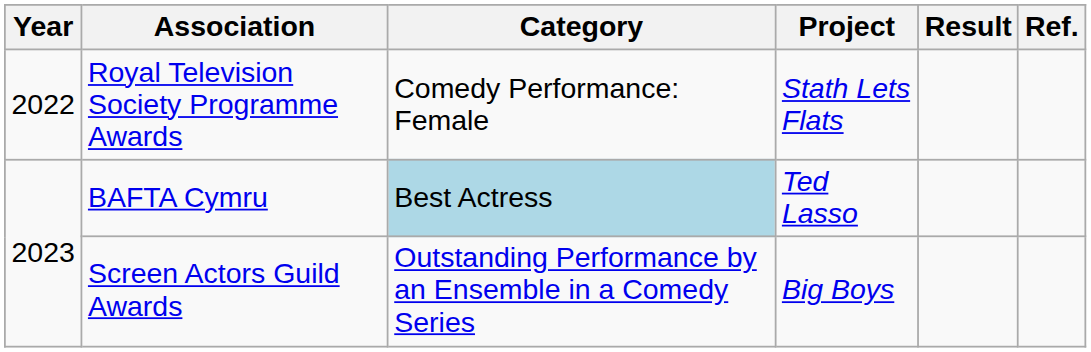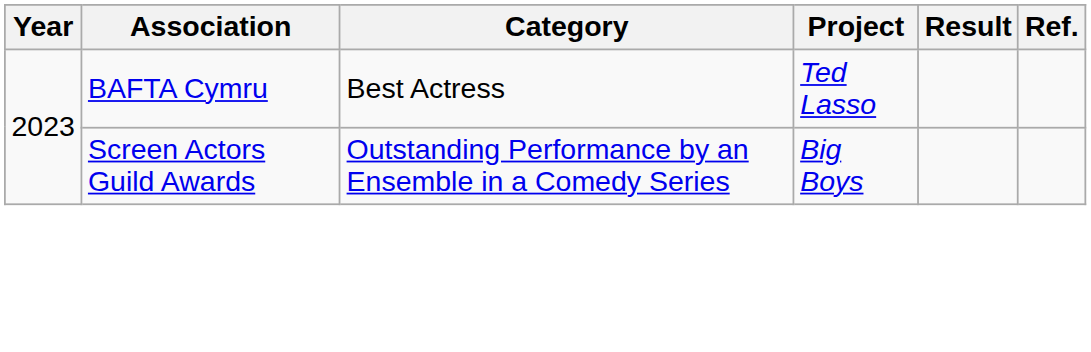 <table class="wikitable">
 <tr>
 <th>Year</th>
 <th>Association</th>
 <th>Category</th>
 <th>Project</th>
 <th>Result</th>
 <th>Ref.</th>
 </tr>
 <tr>
-<td>2022</td>
-<td><a href='#'>Royal Television Society Programme Awards</a></td>
-<td>Comedy Performance: Female</td>
-<td><em><a href='#'>Stath Lets Flats</a></em></td>
-<td></td>
-<td align="center"></td>
-</tr>
-<tr>
 <td rowspan="2">2023</td>
 <td><a href='#'>BAFTA Cymru</a></td>
-<td style="background: lightblue;">Best Actress</td>
+<td>Best Actress</td>
 <td><em><a href='#'>Ted Lasso</a></em></td>
 <td></td>
 <td align="center"></td>
 </tr>
 <tr>
 <td><a href='#'>Screen Actors Guild Awards</a></td>
 <td><a href='#'>Outstanding Performance by an Ensemble in a Comedy Series</a></td>
 <td><em><a href='#'>Big Boys</a></em></td>
 <td></td>
 <td align="center"></td>
 </tr>
 </table>
